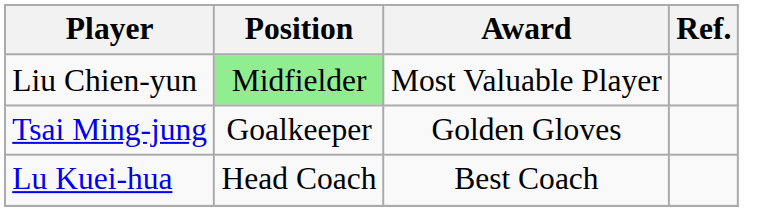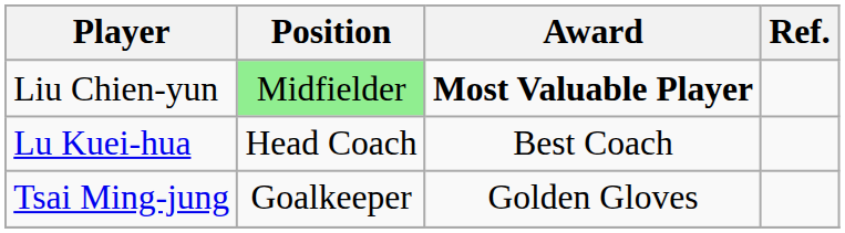 <table class="wikitable">
 <tr>
 <th>Player</th>
 <th>Position</th>
 <th>Award</th>
 <th>Ref.</th>
 </tr>
 <tr>
 <td> Liu Chien-yun</td>
 <td align="center" style="background: lightgreen;">Midfielder</td>
-<td align="center">Most Valuable Player</td>
+<td align="center"><strong>Most Valuable Player</strong></td>
+<td align="center"></td>
+</tr>
+<tr>
+<td> <a href='#'>Lu Kuei-hua</a></td>
+<td align="center">Head Coach</td>
+<td align="center">Best Coach</td>
 <td align="center"></td>
 </tr>
 <tr>
 <td> <a href='#'>Tsai Ming-jung</a></td>
 <td align="center">Goalkeeper</td>
 <td align="center">Golden Gloves</td>
 <td align="center"></td>
 </tr>
 <tr>
-<td> <a href='#'>Lu Kuei-hua</a></td>
-<td align="center">Head Coach</td>
-<td align="center">Best Coach</td>
-<td align="center"></td>
-</tr>
-<tr>
 </tr>
 </table>
